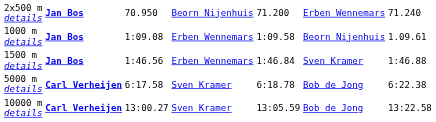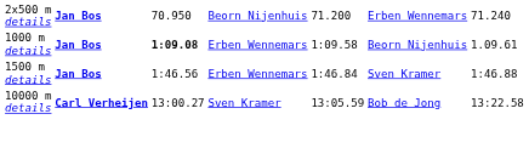 <table>
 <tr>
 <td>2x500 m<br><a href='#'><em>details</em></a></td>
 <td><strong><a href='#'>Jan Bos</a></strong></td>
 <td>70.950</td>
 <td><a href='#'>Beorn Nijenhuis</a></td>
 <td>71.200</td>
 <td><a href='#'>Erben Wennemars</a></td>
 <td>71.240</td>
 </tr>
 <tr>
 <td>1000 m<br><a href='#'><em>details</em></a></td>
 <td><strong><a href='#'>Jan Bos</a></strong></td>
-<td>1:09.08</td>
+<td><strong>1:09.08</strong></td>
 <td><a href='#'>Erben Wennemars</a></td>
 <td>1:09.58</td>
 <td><a href='#'>Beorn Nijenhuis</a></td>
 <td>1.09.61</td>
 </tr>
 <tr>
 <td>1500 m<br><a href='#'><em>details</em></a></td>
 <td><strong><a href='#'>Jan Bos</a></strong></td>
 <td>1:46.56</td>
 <td><a href='#'>Erben Wennemars</a></td>
 <td>1:46.84</td>
 <td><a href='#'>Sven Kramer</a></td>
 <td>1:46.88</td>
 </tr>
 <tr>
-<td>5000 m<br><a href='#'><em>details</em></a></td>
-<td><strong><a href='#'>Carl Verheijen</a></strong></td>
-<td>6:17.58</td>
-<td><a href='#'>Sven Kramer</a></td>
-<td>6:18.78</td>
-<td><a href='#'>Bob de Jong</a></td>
-<td>6:22.38</td>
-</tr>
-<tr>
 <td>10000 m<br><a href='#'><em>details</em></a></td>
 <td><strong><a href='#'>Carl Verheijen</a></strong></td>
 <td>13:00.27</td>
 <td><a href='#'>Sven Kramer</a></td>
 <td>13:05.59</td>
 <td><a href='#'>Bob de Jong</a></td>
 <td>13:22.58</td>
 </tr>
 <tr>
 </tr>
 </table>
